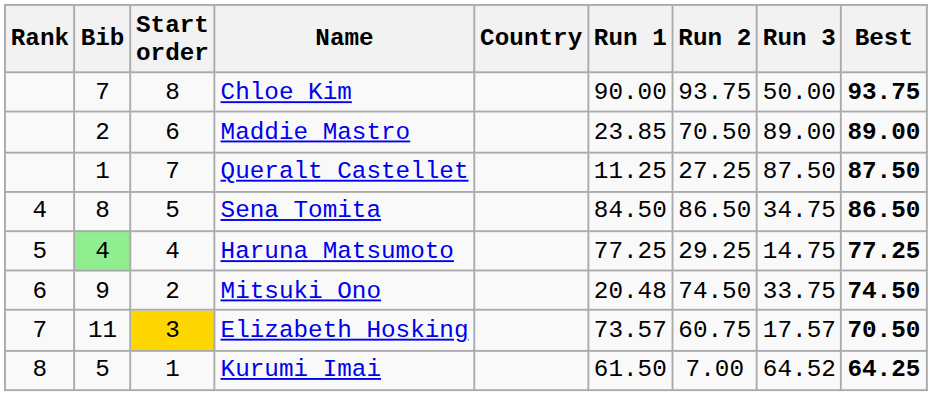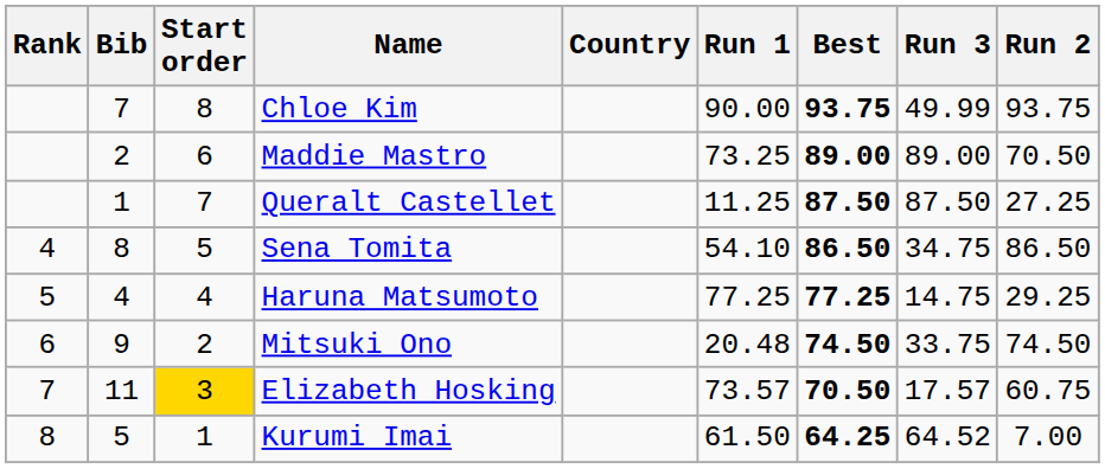 <table class="wikitable sortable" style="text-align:center">
 <tr>
 <th>Rank</th>
 <th>Bib</th>
 <th>Start<br>order</th>
 <th>Name</th>
 <th>Country</th>
 <th>Run 1</th>
+<th>Best</th>
+<th>Run 3</th>
 <th>Run 2</th>
-<th>Run 3</th>
-<th>Best</th>
 </tr>
 <tr>
 <td></td>
 <td>7</td>
 <td>8</td>
 <td align=left><a href='#'>Chloe Kim</a></td>
 <td align=left></td>
 <td>90.00</td>
+<td><strong>93.75</strong></td>
+<td>49.99</td>
 <td>93.75</td>
-<td>50.00</td>
-<td><strong>93.75</strong></td>
 </tr>
 <tr>
 <td></td>
 <td>2</td>
 <td>6</td>
 <td align=left><a href='#'>Maddie Mastro</a></td>
 <td align=left></td>
-<td>23.85</td>
+<td>73.25</td>
+<td><strong>89.00</strong></td>
+<td>89.00</td>
 <td>70.50</td>
-<td>89.00</td>
-<td><strong>89.00</strong></td>
 </tr>
 <tr>
 <td></td>
 <td>1</td>
 <td>7</td>
 <td align=left><a href='#'>Queralt Castellet</a></td>
 <td align=left></td>
 <td>11.25</td>
+<td><strong>87.50</strong></td>
+<td>87.50</td>
 <td>27.25</td>
-<td>87.50</td>
-<td><strong>87.50</strong></td>
 </tr>
 <tr>
 <td>4</td>
 <td>8</td>
 <td>5</td>
 <td align=left><a href='#'>Sena Tomita</a></td>
 <td align=left></td>
-<td>84.50</td>
+<td>54.10</td>
+<td><strong>86.50</strong></td>
+<td>34.75</td>
 <td>86.50</td>
-<td>34.75</td>
-<td><strong>86.50</strong></td>
 </tr>
 <tr>
 <td>5</td>
-<td style="background: lightgreen;">4</td>
+<td>4</td>
 <td>4</td>
 <td align=left><a href='#'>Haruna Matsumoto</a></td>
 <td align=left></td>
 <td>77.25</td>
+<td><strong>77.25</strong></td>
+<td>14.75</td>
 <td>29.25</td>
-<td>14.75</td>
-<td><strong>77.25</strong></td>
 </tr>
 <tr>
 <td>6</td>
 <td>9</td>
 <td>2</td>
 <td align=left><a href='#'>Mitsuki Ono</a></td>
 <td align=left></td>
 <td>20.48</td>
+<td><strong>74.50</strong></td>
+<td>33.75</td>
 <td>74.50</td>
-<td>33.75</td>
-<td><strong>74.50</strong></td>
 </tr>
 <tr>
 <td>7</td>
 <td>11</td>
 <td style="background: gold;">3</td>
 <td align=left><a href='#'>Elizabeth Hosking</a></td>
 <td align=left></td>
 <td>73.57</td>
+<td><strong>70.50</strong></td>
+<td>17.57</td>
 <td>60.75</td>
-<td>17.57</td>
-<td><strong>70.50</strong></td>
 </tr>
 <tr>
 <td>8</td>
 <td>5</td>
 <td>1</td>
 <td align=left><a href='#'>Kurumi Imai</a></td>
 <td align=left></td>
 <td>61.50</td>
+<td><strong>64.25</strong></td>
+<td>64.52</td>
 <td>7.00</td>
-<td>64.52</td>
-<td><strong>64.25</strong></td>
 </tr>
 </table>
